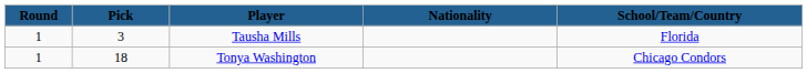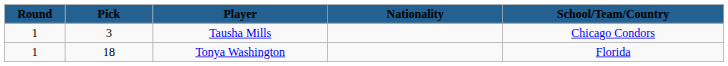 <table class="wikitable" style="text-align:center; width:60em">
 <tr>
 <th style="background: #236192" width="2%"><span>Round</span></th>
 <th style="background: #236192" width="5%"><span>Pick</span></th>
 <th style="background: #236192" width="10%"><span>Player</span></th>
 <th style="background: #236192" width="10%"><span>Nationality</span></th>
 <th style="background: #236192" width="10%"><span>School/Team/Country</span></th>
 </tr>
 <tr>
 <td>1</td>
 <td>3</td>
 <td><a href='#'>Tausha Mills</a></td>
 <td></td>
-<td><a href='#'>Florida</a></td>
+<td><a href='#'>Chicago Condors</a></td>
 </tr>
 <tr>
 <td>1</td>
 <td>18</td>
 <td><a href='#'>Tonya Washington</a></td>
 <td></td>
-<td><a href='#'>Chicago Condors</a></td>
+<td><a href='#'>Florida</a></td>
 </tr>
 </table>
